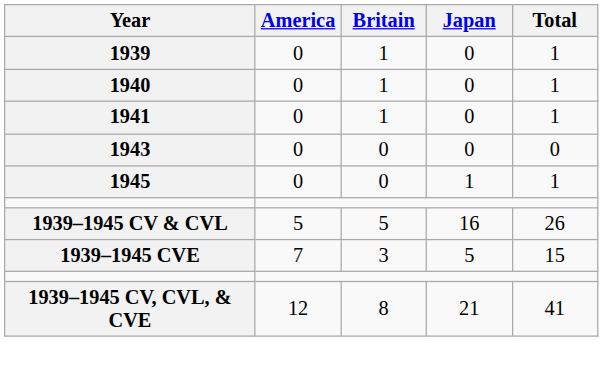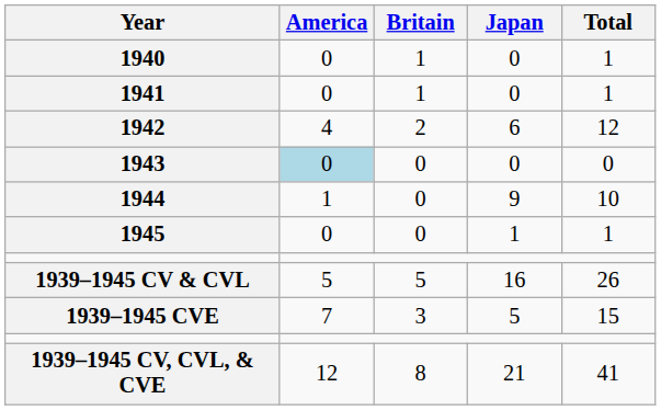 <table class="wikitable" style="text-align: center;">
 <tr>
 <th scope="col" style="width: 190px;">Year</th>
 <th scope="col" width="60px"><a href='#'>America</a></th>
 <th scope="col" width="60px"><a href='#'>Britain</a></th>
 <th scope="col" width="60px"><a href='#'>Japan</a></th>
 <th scope="col" width="60px">Total</th>
-</tr>
-<tr>
-<th scope="row">1939</th>
-<td>0</td>
-<td>1</td>
-<td>0</td>
-<td>1</td>
 </tr>
 <tr>
 <th scope="row">1940</th>
 <td>0</td>
 <td>1</td>
 <td>0</td>
 <td>1</td>
 </tr>
 <tr>
 <th scope="row">1941</th>
 <td>0</td>
 <td>1</td>
 <td>0</td>
 <td>1</td>
 </tr>
 <tr>
+<th scope="row">1942</th>
+<td>4</td>
+<td>2</td>
+<td>6</td>
+<td>12</td>
+</tr>
+<tr>
 <th scope="row">1943</th>
+<td style="background: lightblue;">0</td>
 <td>0</td>
 <td>0</td>
 <td>0</td>
+</tr>
+<tr>
+<th scope="row">1944</th>
+<td>1</td>
 <td>0</td>
+<td>9</td>
+<td>10</td>
 </tr>
 <tr>
 <th scope="row">1945</th>
 <td>0</td>
 <td>0</td>
 <td>1</td>
 <td>1</td>
 </tr>
 <tr>
 <td></td>
 </tr>
 <tr>
 <th scope="row">1939–1945 CV & CVL</th>
 <td>5</td>
 <td>5</td>
 <td>16</td>
 <td>26</td>
 </tr>
 <tr>
 <th scope="row">1939–1945 CVE</th>
 <td>7</td>
 <td>3</td>
 <td>5</td>
 <td>15</td>
 </tr>
 <tr>
 <td></td>
 </tr>
 <tr>
 <th scope="row">1939–1945 CV, CVL, & CVE</th>
 <td>12</td>
 <td>8</td>
 <td>21</td>
 <td>41</td>
 </tr>
 </table>
